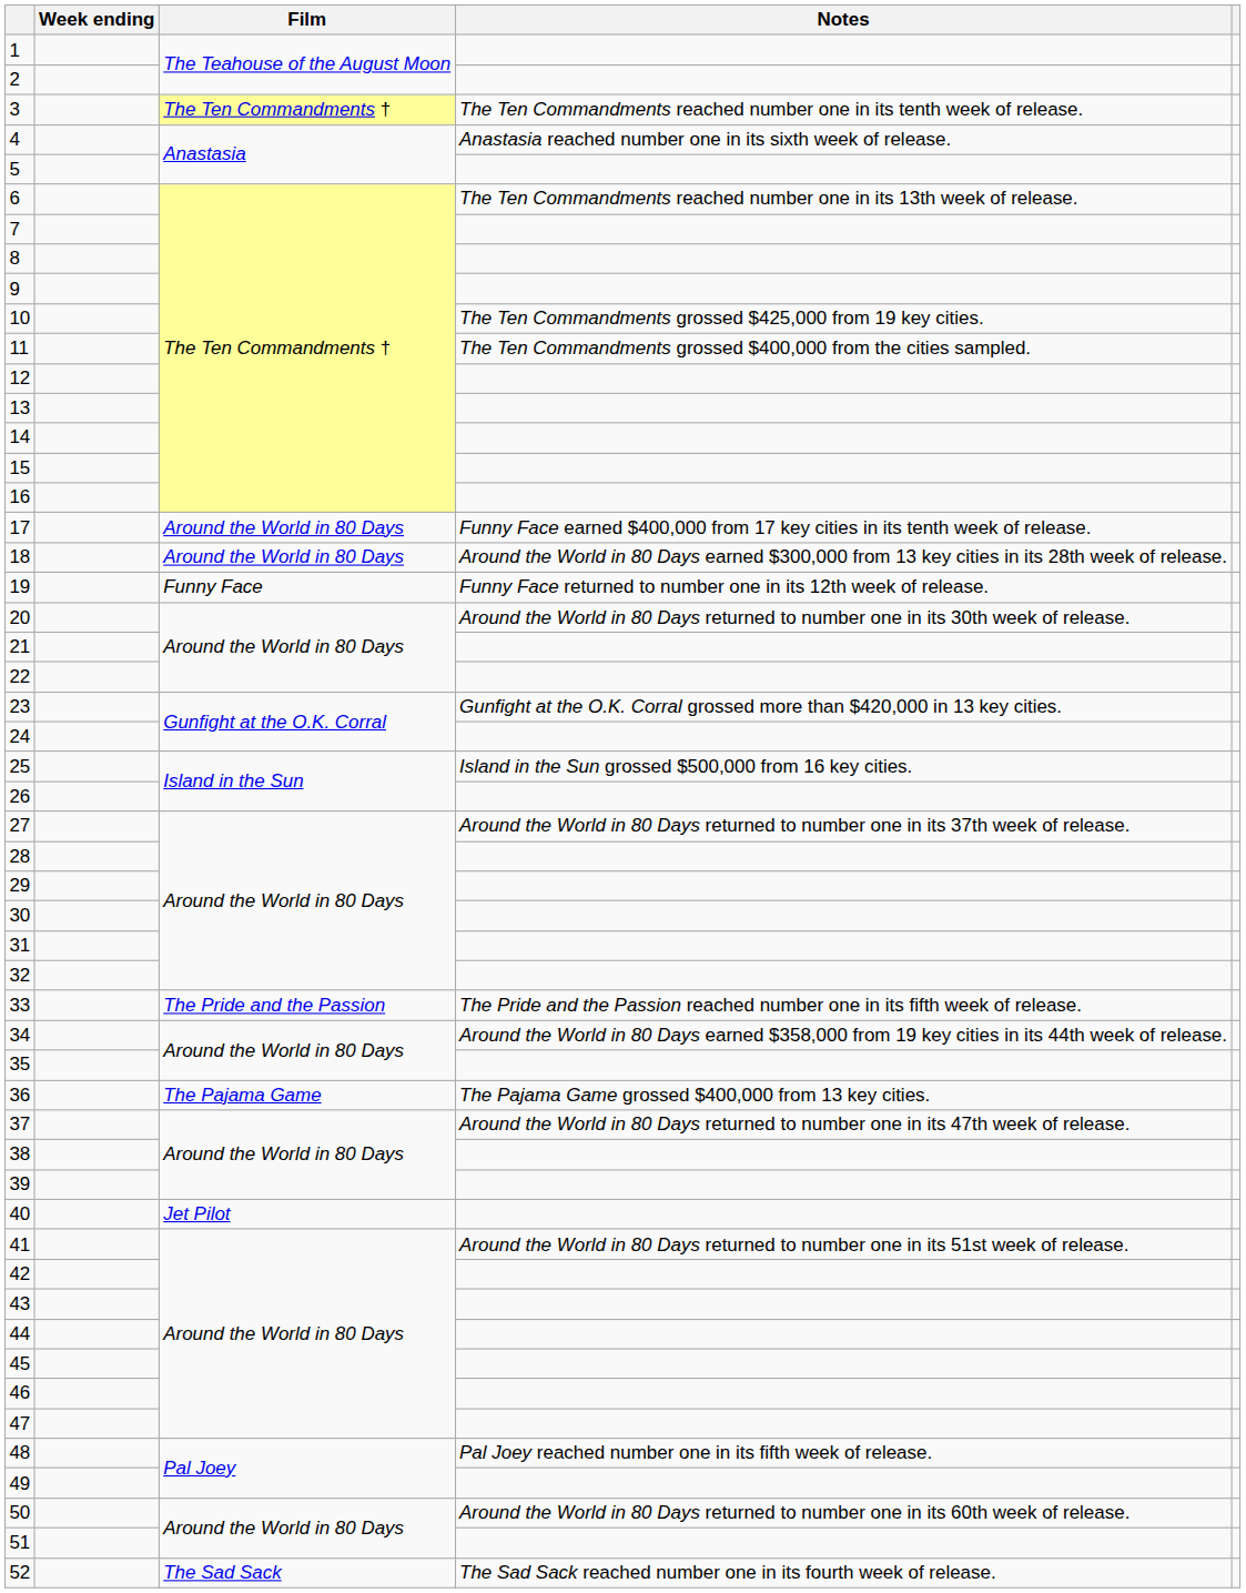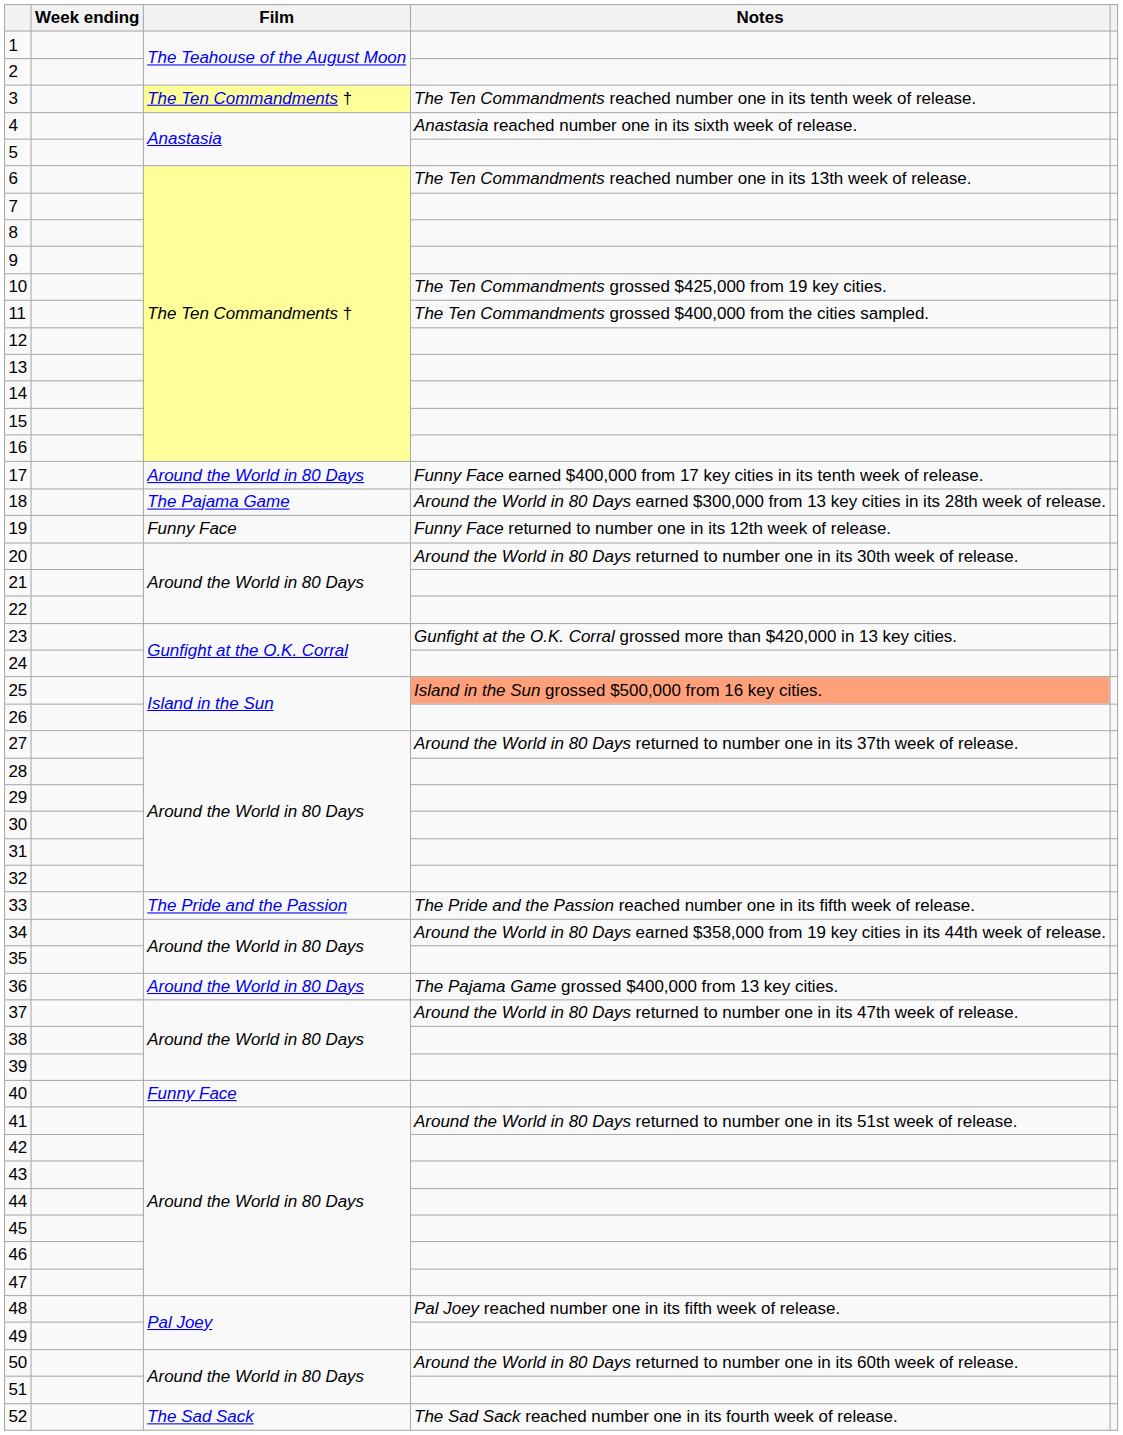 <table class="wikitable sortable">
 <tr>
 <th></th>
 <th>Week ending</th>
 <th>Film</th>
 <th>Notes</th>
 <th class="unsortable"></th>
 </tr>
 <tr>
 <td>1</td>
 <td></td>
 <td rowspan="2"><em><a href='#'>The Teahouse of the August Moon</a></em></td>
 <td></td>
 <td></td>
 </tr>
 <tr>
 <td>2</td>
 <td></td>
 <td></td>
 <td></td>
 </tr>
 <tr>
 <td>3</td>
 <td></td>
 <td style="background-color:#FFFF99"><em><a href='#'>The Ten Commandments</a></em> †</td>
 <td><em>The Ten Commandments</em> reached number one in its tenth week of release.</td>
 <td></td>
 </tr>
 <tr>
 <td>4</td>
 <td></td>
 <td rowspan="2"><em><a href='#'>Anastasia</a></em></td>
 <td><em>Anastasia</em> reached number one in its sixth week of release.</td>
 <td></td>
 </tr>
 <tr>
 <td>5</td>
 <td></td>
 <td></td>
 <td></td>
 </tr>
 <tr>
 <td>6</td>
 <td></td>
 <td rowspan="11" style="background-color:#FFFF99"><em>The Ten Commandments</em> †</td>
 <td><em>The Ten Commandments</em> reached number one in its 13th week of release.</td>
 <td></td>
 </tr>
 <tr>
 <td>7</td>
 <td></td>
 <td></td>
 <td></td>
 </tr>
 <tr>
 <td>8</td>
 <td></td>
 <td></td>
 <td></td>
 </tr>
 <tr>
 <td>9</td>
 <td></td>
 <td></td>
 <td></td>
 </tr>
 <tr>
 <td>10</td>
 <td></td>
 <td><em>The Ten Commandments</em> grossed $425,000 from 19 key cities.</td>
 <td></td>
 </tr>
 <tr>
 <td>11</td>
 <td></td>
 <td><em>The Ten Commandments</em> grossed $400,000 from the cities sampled.</td>
 <td></td>
 </tr>
 <tr>
 <td>12</td>
 <td></td>
 <td></td>
 <td></td>
 </tr>
 <tr>
 <td>13</td>
 <td></td>
 <td></td>
 <td></td>
 </tr>
 <tr>
 <td>14</td>
 <td></td>
 <td></td>
 <td></td>
 </tr>
 <tr>
 <td>15</td>
 <td></td>
 <td></td>
 <td></td>
 </tr>
 <tr>
 <td>16</td>
 <td></td>
 <td></td>
 <td></td>
 </tr>
 <tr>
 <td>17</td>
 <td></td>
 <td><em><a href='#'>Around the World in 80 Days</a></em></td>
 <td><em>Funny Face</em> earned $400,000 from 17 key cities in its tenth week of release.</td>
 <td></td>
 </tr>
 <tr>
 <td>18</td>
 <td></td>
-<td><em><a href='#'>Around the World in 80 Days</a></em></td>
+<td><em><a href='#'>The Pajama Game</a></em></td>
 <td><em>Around the World in 80 Days</em> earned $300,000 from 13 key cities in its 28th week of release.</td>
 <td></td>
 </tr>
 <tr>
 <td>19</td>
 <td></td>
 <td><em>Funny Face</em></td>
 <td><em>Funny Face</em> returned to number one in its 12th week of release.</td>
 <td></td>
 </tr>
 <tr>
 <td>20</td>
 <td></td>
 <td rowspan="3"><em>Around the World in 80 Days</em></td>
 <td><em>Around the World in 80 Days</em> returned to number one in its 30th week of release.</td>
 <td></td>
 </tr>
 <tr>
 <td>21</td>
 <td></td>
 <td></td>
 <td></td>
 </tr>
 <tr>
 <td>22</td>
 <td></td>
 <td></td>
 <td></td>
 </tr>
 <tr>
 <td>23</td>
 <td></td>
 <td rowspan="2"><em><a href='#'>Gunfight at the O.K. Corral</a></em></td>
 <td><em>Gunfight at the O.K. Corral</em> grossed more than $420,000 in 13 key cities.</td>
 <td></td>
 </tr>
 <tr>
 <td>24</td>
 <td></td>
 <td></td>
 <td></td>
 </tr>
 <tr>
 <td>25</td>
 <td></td>
 <td rowspan="2"><em><a href='#'>Island in the Sun</a></em></td>
-<td><em>Island in the Sun</em> grossed $500,000 from 16 key cities.</td>
+<td style="background: lightsalmon;"><em>Island in the Sun</em> grossed $500,000 from 16 key cities.</td>
 <td></td>
 </tr>
 <tr>
 <td>26</td>
 <td></td>
 <td></td>
 <td></td>
 </tr>
 <tr>
 <td>27</td>
 <td></td>
 <td rowspan="6"><em>Around the World in 80 Days</em></td>
 <td><em>Around the World in 80 Days</em> returned to number one in its 37th week of release.</td>
 <td></td>
 </tr>
 <tr>
 <td>28</td>
 <td></td>
 <td></td>
 <td></td>
 </tr>
 <tr>
 <td>29</td>
 <td></td>
 <td></td>
 <td></td>
 </tr>
 <tr>
 <td>30</td>
 <td></td>
 <td></td>
 <td></td>
 </tr>
 <tr>
 <td>31</td>
 <td></td>
 <td></td>
 <td></td>
 </tr>
 <tr>
 <td>32</td>
 <td></td>
 <td></td>
 <td></td>
 </tr>
 <tr>
 <td>33</td>
 <td></td>
 <td><em><a href='#'>The Pride and the Passion</a></em></td>
 <td><em>The Pride and the Passion</em> reached number one in its fifth week of release.</td>
 <td></td>
 </tr>
 <tr>
 <td>34</td>
 <td></td>
 <td rowspan="2"><em>Around the World in 80 Days</em></td>
 <td><em>Around the World in 80 Days</em> earned $358,000 from 19 key cities in its 44th week of release.</td>
 <td></td>
 </tr>
 <tr>
 <td>35</td>
 <td></td>
 <td></td>
 <td></td>
 </tr>
 <tr>
 <td>36</td>
 <td></td>
-<td><em><a href='#'>The Pajama Game</a></em></td>
+<td><em><a href='#'>Around the World in 80 Days</a></em></td>
 <td><em>The Pajama Game</em> grossed $400,000 from 13 key cities.</td>
 <td></td>
 </tr>
 <tr>
 <td>37</td>
 <td></td>
 <td rowspan="3"><em>Around the World in 80 Days</em></td>
 <td><em>Around the World in 80 Days</em> returned to number one in its 47th week of release.</td>
 <td></td>
 </tr>
 <tr>
 <td>38</td>
 <td></td>
 <td></td>
 <td></td>
 </tr>
 <tr>
 <td>39</td>
 <td></td>
 <td></td>
 <td></td>
 </tr>
 <tr>
 <td>40</td>
 <td></td>
-<td><em><a href='#'>Jet Pilot</a></em></td>
+<td><em><a href='#'>Funny Face</a></em></td>
 <td></td>
 <td></td>
 </tr>
 <tr>
 <td>41</td>
 <td></td>
 <td rowspan="7"><em>Around the World in 80 Days</em></td>
 <td><em>Around the World in 80 Days</em> returned to number one in its 51st week of release.</td>
 <td></td>
 </tr>
 <tr>
 <td>42</td>
 <td></td>
 <td></td>
 <td></td>
 </tr>
 <tr>
 <td>43</td>
 <td></td>
 <td></td>
 <td></td>
 </tr>
 <tr>
 <td>44</td>
 <td></td>
 <td></td>
 <td></td>
 </tr>
 <tr>
 <td>45</td>
 <td></td>
 <td></td>
 <td></td>
 </tr>
 <tr>
 <td>46</td>
 <td></td>
 <td></td>
 <td></td>
 </tr>
 <tr>
 <td>47</td>
 <td></td>
 <td></td>
 <td></td>
 </tr>
 <tr>
 <td>48</td>
 <td></td>
 <td rowspan="2"><em><a href='#'>Pal Joey</a></em></td>
 <td><em>Pal Joey</em> reached number one in its fifth week of release.</td>
 <td></td>
 </tr>
 <tr>
 <td>49</td>
 <td></td>
 <td></td>
 <td></td>
 </tr>
 <tr>
 <td>50</td>
 <td></td>
 <td rowspan="2"><em>Around the World in 80 Days</em></td>
 <td><em>Around the World in 80 Days</em> returned to number one in its 60th week of release.</td>
 <td></td>
 </tr>
 <tr>
 <td>51</td>
 <td></td>
 <td></td>
 <td></td>
 </tr>
 <tr>
 <td>52</td>
 <td></td>
 <td><em><a href='#'>The Sad Sack</a></em></td>
 <td><em>The Sad Sack</em> reached number one in its fourth week of release.</td>
 <td></td>
 </tr>
 </table>
